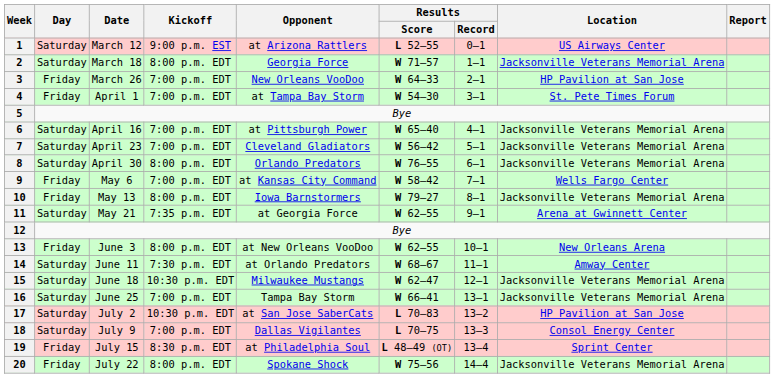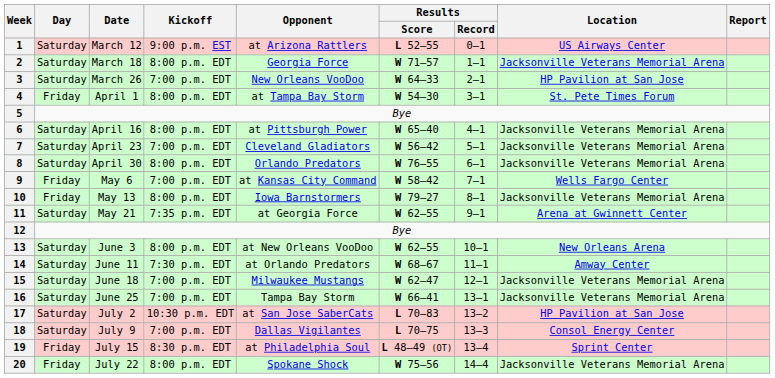 <table class="wikitable" style="font-size: 95%;">
 <tr>
 <th rowspan="2">Week</th>
 <th rowspan="2">Day</th>
 <th rowspan="2">Date</th>
 <th rowspan="2">Kickoff</th>
 <th rowspan="2">Opponent</th>
 <th colspan="2">Results</th>
 <th rowspan="2">Location</th>
 <th rowspan="2">Report</th>
 </tr>
 <tr>
 <th>Score</th>
 <th>Record</th>
 </tr>
 <tr style= background:#ffcccc;>
 <th align="center">1</th>
 <td align="center">Saturday</td>
 <td align="center">March 12</td>
 <td align="center">9:00 p.m. <a href='#'>EST</a></td>
 <td align="center">at <a href='#'>Arizona Rattlers</a></td>
 <td align="center"><strong>L</strong> 52–55</td>
 <td align="center">0–1</td>
 <td align="center"><a href='#'>US Airways Center</a></td>
 <td align="center"></td>
 </tr>
 <tr style= background:#ccffcc;>
 <th align="center">2</th>
 <td align="center">Saturday</td>
 <td align="center">March 18</td>
 <td align="center">8:00 p.m. EDT</td>
 <td align="center"><a href='#'>Georgia Force</a></td>
 <td align="center"><strong>W</strong> 71–57</td>
 <td align="center">1–1</td>
 <td align="center"><a href='#'>Jacksonville Veterans Memorial Arena</a></td>
 <td align="center"></td>
 </tr>
 <tr style= background:#ccffcc;>
 <th align="center">3</th>
-<td align="center">Friday</td>
+<td align="center">Saturday</td>
 <td align="center">March 26</td>
 <td align="center">7:00 p.m. EDT</td>
 <td align="center"><a href='#'>New Orleans VooDoo</a></td>
 <td align="center"><strong>W</strong> 64–33</td>
 <td align="center">2–1</td>
 <td align="center"><a href='#'>HP Pavilion at San Jose</a></td>
 <td align="center"></td>
 </tr>
 <tr style= background:#ccffcc;>
 <th align="center">4</th>
 <td align="center">Friday</td>
 <td align="center">April 1</td>
-<td align="center">7:00 p.m. EDT</td>
+<td align="center">8:00 p.m. EDT</td>
 <td align="center">at <a href='#'>Tampa Bay Storm</a></td>
 <td align="center"><strong>W</strong> 54–30</td>
 <td align="center">3–1</td>
 <td align="center"><a href='#'>St. Pete Times Forum</a></td>
 <td align="center"></td>
 </tr>
 <tr style=>
 <th align="center">5</th>
 <td colspan="9" align="center" valign="middle"><em>Bye</em></td>
 </tr>
 <tr style= background:#ccffcc;>
 <th align="center">6</th>
 <td align="center">Saturday</td>
 <td align="center">April 16</td>
-<td align="center">7:00 p.m. EDT</td>
+<td align="center">8:00 p.m. EDT</td>
 <td align="center">at <a href='#'>Pittsburgh Power</a></td>
 <td align="center"><strong>W</strong> 65–40</td>
 <td align="center">4–1</td>
 <td align="center">Jacksonville Veterans Memorial Arena</td>
 <td align="center"></td>
 </tr>
 <tr style= background:#ccffcc;>
 <th align="center">7</th>
 <td align="center">Saturday</td>
 <td align="center">April 23</td>
 <td align="center">7:00 p.m. EDT</td>
 <td align="center"><a href='#'>Cleveland Gladiators</a></td>
 <td align="center"><strong>W</strong> 56–42</td>
 <td align="center">5–1</td>
 <td align="center">Jacksonville Veterans Memorial Arena</td>
 <td align="center"></td>
 </tr>
 <tr style= background:#ccffcc;>
 <th align="center">8</th>
 <td align="center">Saturday</td>
 <td align="center">April 30</td>
 <td align="center">8:00 p.m. EDT</td>
 <td align="center"><a href='#'>Orlando Predators</a></td>
 <td align="center"><strong>W</strong> 76–55</td>
 <td align="center">6–1</td>
 <td align="center">Jacksonville Veterans Memorial Arena</td>
 <td align="center"></td>
 </tr>
 <tr style= background:#ccffcc;>
 <th align="center">9</th>
 <td align="center">Friday</td>
 <td align="center">May 6</td>
 <td align="center">7:00 p.m. EDT</td>
 <td align="center">at <a href='#'>Kansas City Command</a></td>
 <td align="center"><strong>W</strong> 58–42</td>
 <td align="center">7–1</td>
 <td align="center"><a href='#'>Wells Fargo Center</a></td>
 <td align="center"></td>
 </tr>
 <tr style= background:#ccffcc;>
 <th align="center">10</th>
 <td align="center">Friday</td>
 <td align="center">May 13</td>
 <td align="center">8:00 p.m. EDT</td>
 <td align="center"><a href='#'>Iowa Barnstormers</a></td>
 <td align="center"><strong>W</strong> 79–27</td>
 <td align="center">8–1</td>
 <td align="center">Jacksonville Veterans Memorial Arena</td>
 <td align="center"></td>
 </tr>
 <tr style= background:#ccffcc;>
 <th align="center">11</th>
 <td align="center">Saturday</td>
 <td align="center">May 21</td>
 <td align="center">7:35 p.m. EDT</td>
 <td align="center">at Georgia Force</td>
 <td align="center"><strong>W</strong> 62–55</td>
 <td align="center">9–1</td>
 <td align="center"><a href='#'>Arena at Gwinnett Center</a></td>
 <td align="center"></td>
 </tr>
 <tr style=>
 <th align="center">12</th>
 <td colspan="9" align="center" valign="middle"><em>Bye</em></td>
 </tr>
 <tr style= background:#ccffcc;>
 <th align="center">13</th>
-<td align="center">Friday</td>
+<td align="center">Saturday</td>
 <td align="center">June 3</td>
 <td align="center">8:00 p.m. EDT</td>
 <td align="center">at New Orleans VooDoo</td>
 <td align="center"><strong>W</strong> 62–55</td>
 <td align="center">10–1</td>
 <td align="center"><a href='#'>New Orleans Arena</a></td>
 <td align="center"></td>
 </tr>
 <tr style= background:#ccffcc;>
 <th align="center">14</th>
 <td align="center">Saturday</td>
 <td align="center">June 11</td>
 <td align="center">7:30 p.m. EDT</td>
 <td align="center">at Orlando Predators</td>
 <td align="center"><strong>W</strong> 68–67</td>
 <td align="center">11–1</td>
 <td align="center"><a href='#'>Amway Center</a></td>
 <td align="center"></td>
 </tr>
 <tr style= background:#ccffcc;>
 <th align="center">15</th>
 <td align="center">Saturday</td>
 <td align="center">June 18</td>
-<td align="center">10:30 p.m. EDT</td>
+<td align="center">7:00 p.m. EDT</td>
 <td align="center"><a href='#'>Milwaukee Mustangs</a></td>
 <td align="center"><strong>W</strong> 62–47</td>
 <td align="center">12–1</td>
 <td align="center">Jacksonville Veterans Memorial Arena</td>
 <td align="center"></td>
 </tr>
 <tr style= background:#ccffcc;>
 <th align="center">16</th>
 <td align="center">Saturday</td>
 <td align="center">June 25</td>
 <td align="center">7:00 p.m. EDT</td>
 <td align="center">Tampa Bay Storm</td>
 <td align="center"><strong>W</strong> 66–41</td>
 <td align="center">13–1</td>
 <td align="center">Jacksonville Veterans Memorial Arena</td>
 <td align="center"></td>
 </tr>
 <tr style= background:#ffcccc;>
 <th align="center">17</th>
 <td align="center">Saturday</td>
 <td align="center">July 2</td>
 <td align="center">10:30 p.m. EDT</td>
 <td align="center">at <a href='#'>San Jose SaberCats</a></td>
 <td align="center"><strong>L</strong> 70–83</td>
 <td align="center">13–2</td>
 <td align="center"><a href='#'>HP Pavilion at San Jose</a></td>
 <td align="center"></td>
 </tr>
 <tr style= background:#ffcccc;>
 <th align="center">18</th>
 <td align="center">Saturday</td>
 <td align="center">July 9</td>
 <td align="center">7:00 p.m. EDT</td>
 <td align="center"><a href='#'>Dallas Vigilantes</a></td>
 <td align="center"><strong>L</strong> 70–75</td>
 <td align="center">13–3</td>
 <td align="center"><a href='#'>Consol Energy Center</a></td>
 <td align="center"></td>
 </tr>
 <tr style= background:#ffcccc;>
 <th align="center">19</th>
 <td align="center">Friday</td>
 <td align="center">July 15</td>
 <td align="center">8:30 p.m. EDT</td>
 <td align="center">at <a href='#'>Philadelphia Soul</a></td>
 <td align="center"><strong>L</strong> 48–49 <small>(OT)</small></td>
 <td align="center">13–4</td>
 <td align="center"><a href='#'>Sprint Center</a></td>
 <td align="center"></td>
 </tr>
 <tr style= background:#ccffcc;>
 <th align="center">20</th>
 <td align="center">Friday</td>
 <td align="center">July 22</td>
 <td align="center">8:00 p.m. EDT</td>
 <td align="center"><a href='#'>Spokane Shock</a></td>
 <td align="center"><strong>W</strong> 75–56</td>
 <td align="center">14–4</td>
 <td align="center">Jacksonville Veterans Memorial Arena</td>
 <td align="center"></td>
 </tr>
 </table>
